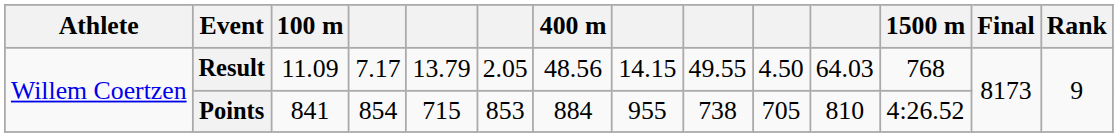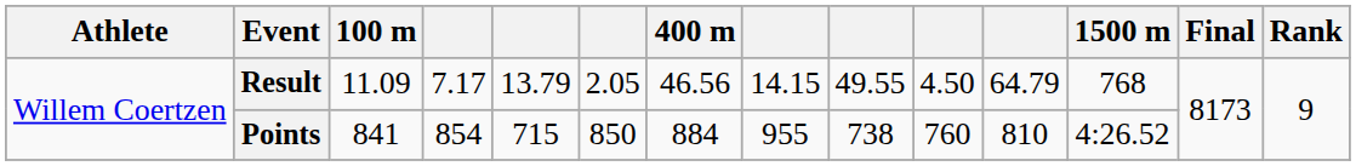 <table class="wikitable" style="font-size:90%;">
 <tr>
 <th>Athlete</th>
 <th>Event</th>
 <th>100 m</th>
 <th></th>
 <th></th>
 <th></th>
 <th>400 m</th>
 <th></th>
 <th></th>
 <th></th>
 <th></th>
 <th>1500 m</th>
 <th>Final</th>
 <th>Rank</th>
 </tr>
 <tr align=center>
 <td rowspan=2 align=left><a href='#'>Willem Coertzen</a></td>
 <th style="font-size:95%">Result</th>
 <td>11.09</td>
 <td>7.17</td>
 <td>13.79</td>
 <td>2.05</td>
-<td>48.56</td>
+<td>46.56</td>
 <td>14.15</td>
 <td>49.55</td>
 <td>4.50</td>
-<td>64.03</td>
+<td>64.79</td>
 <td>768</td>
 <td rowspan=2>8173</td>
 <td rowspan=2>9</td>
 </tr>
 <tr align=center>
 <th style="font-size:95%">Points</th>
 <td>841</td>
 <td>854</td>
 <td>715</td>
-<td>853</td>
+<td>850</td>
 <td>884</td>
 <td>955</td>
 <td>738</td>
-<td>705</td>
+<td>760</td>
 <td>810</td>
 <td>4:26.52</td>
 </tr>
 </table>
